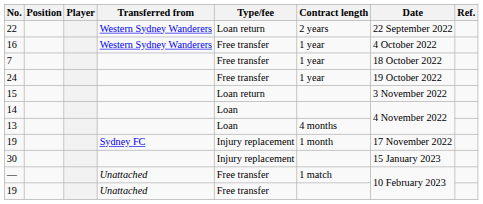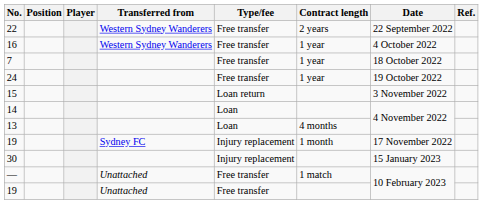 <table class="wikitable plainrowheaders sortable" style="text-align:center; text-align:left">
 <tr>
 <th scope="col">No.</th>
 <th scope="col">Position</th>
 <th scope="col">Player</th>
 <th scope="col">Transferred from</th>
 <th scope="col">Type/fee</th>
 <th scope="col">Contract length</th>
 <th scope="col">Date</th>
 <th class="unsortable" scope="col">Ref.</th>
 </tr>
 <tr>
 <td>22</td>
 <td></td>
 <th scope="row"></th>
 <td><a href='#'>Western Sydney Wanderers</a></td>
-<td>Loan return</td>
+<td>Free transfer</td>
 <td>2 years</td>
 <td>22 September 2022</td>
 <td></td>
 </tr>
 <tr>
 <td>16</td>
 <td></td>
 <th scope="row"></th>
 <td><a href='#'>Western Sydney Wanderers</a></td>
 <td>Free transfer</td>
 <td>1 year</td>
 <td>4 October 2022</td>
 <td></td>
 </tr>
 <tr>
 <td>7</td>
 <td></td>
 <th scope="row"></th>
 <td></td>
 <td>Free transfer</td>
 <td>1 year</td>
 <td>18 October 2022</td>
 <td></td>
 </tr>
 <tr>
 <td>24</td>
 <td></td>
 <th scope="row"></th>
 <td></td>
 <td>Free transfer</td>
 <td>1 year</td>
 <td>19 October 2022</td>
 <td></td>
 </tr>
 <tr>
 <td>15</td>
 <td></td>
 <th scope="row"></th>
 <td></td>
 <td>Loan return</td>
 <td></td>
 <td>3 November 2022</td>
 <td></td>
 </tr>
 <tr>
 <td>14</td>
 <td></td>
 <th scope="row"></th>
 <td></td>
 <td>Loan</td>
 <td></td>
 <td rowspan="2">4 November 2022</td>
 <td></td>
 </tr>
 <tr>
 <td>13</td>
 <td></td>
 <th scope="row"></th>
 <td></td>
 <td>Loan</td>
 <td>4 months</td>
 <td></td>
 </tr>
 <tr>
 <td>19</td>
 <td></td>
 <th scope="row"></th>
 <td><a href='#'>Sydney FC</a></td>
 <td>Injury replacement</td>
 <td>1 month</td>
 <td>17 November 2022</td>
 <td></td>
 </tr>
 <tr>
 <td>30</td>
 <td></td>
 <th scope="row"></th>
 <td></td>
 <td>Injury replacement</td>
 <td></td>
 <td>15 January 2023</td>
 <td></td>
 </tr>
 <tr>
 <td>—</td>
 <td></td>
 <th scope="row"></th>
 <td><em>Unattached</em></td>
 <td>Free transfer</td>
 <td>1 match</td>
 <td rowspan="2">10 February 2023</td>
 <td></td>
 </tr>
 <tr>
 <td>19</td>
 <td></td>
 <th scope="row"></th>
 <td><em>Unattached</em></td>
 <td>Free transfer</td>
 <td></td>
 <td></td>
 </tr>
 </table>
